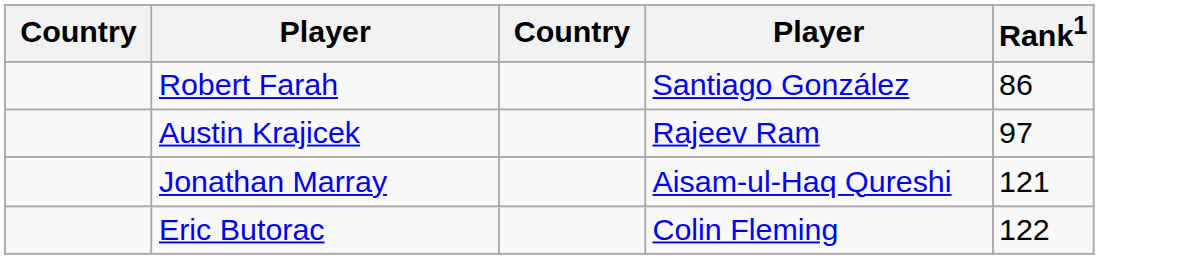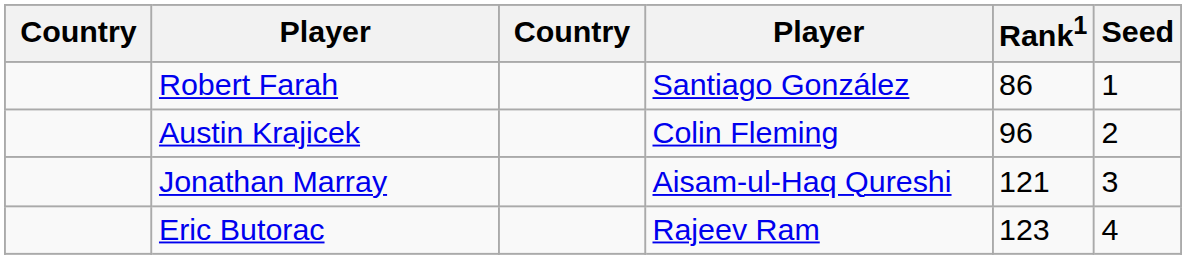 <table class="sortable wikitable">
 <tr>
 <th width="70">Country</th>
 <th width="175">Player</th>
 <th width="70">Country</th>
 <th width="175">Player</th>
 <th>Rank<sup>1</sup></th>
+<th>Seed</th>
 </tr>
 <tr>
 <td></td>
 <td><a href='#'>Robert Farah</a></td>
 <td></td>
 <td><a href='#'>Santiago González</a></td>
 <td>86</td>
+<td>1</td>
 </tr>
 <tr>
 <td></td>
 <td><a href='#'>Austin Krajicek</a></td>
 <td></td>
-<td><a href='#'>Rajeev Ram</a></td>
-<td>97</td>
+<td><a href='#'>Colin Fleming</a></td>
+<td>96</td>
+<td>2</td>
 </tr>
 <tr>
 <td></td>
 <td><a href='#'>Jonathan Marray</a></td>
 <td></td>
 <td><a href='#'>Aisam-ul-Haq Qureshi</a></td>
 <td>121</td>
+<td>3</td>
 </tr>
 <tr>
 <td></td>
 <td><a href='#'>Eric Butorac</a></td>
 <td></td>
-<td><a href='#'>Colin Fleming</a></td>
-<td>122</td>
+<td><a href='#'>Rajeev Ram</a></td>
+<td>123</td>
+<td>4</td>
 </tr>
 </table>
